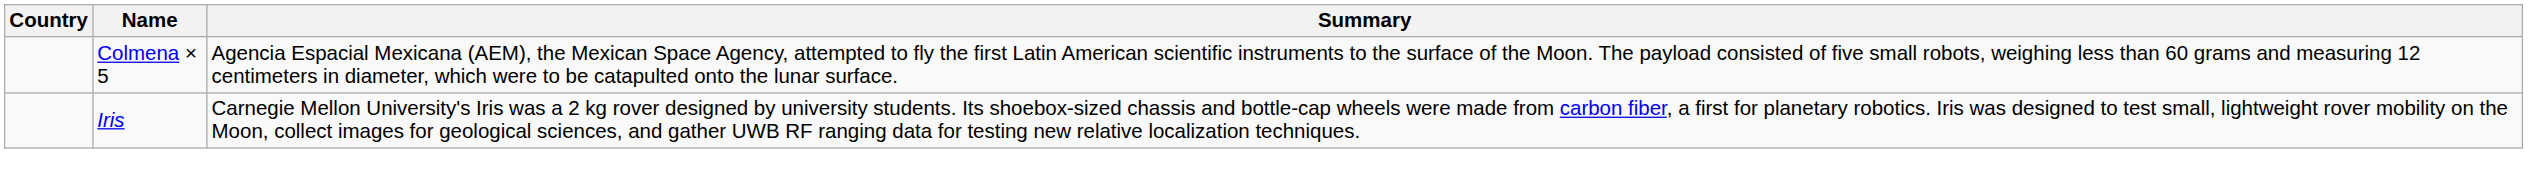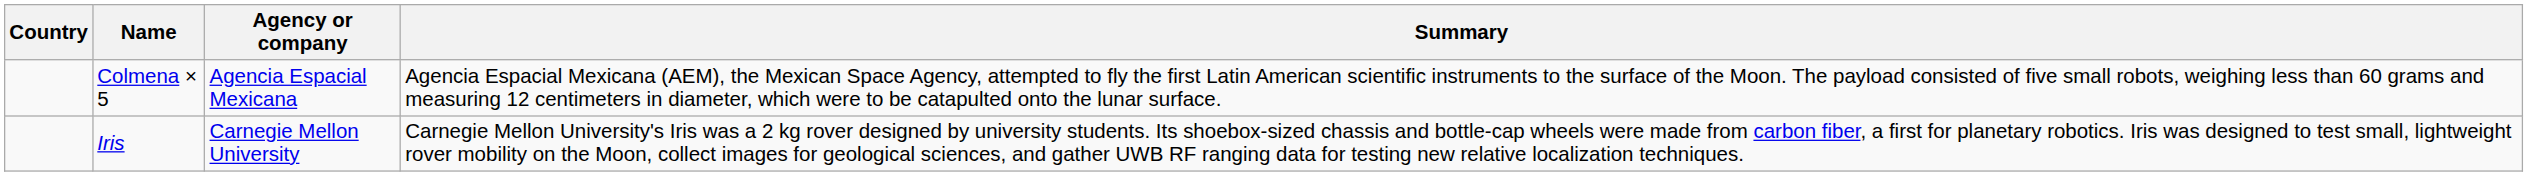 <table class="wikitable sortable">
 <tr>
 <th>Country</th>
 <th>Name</th>
+<th>Agency or company</th>
 <th>Summary</th>
 </tr>
 <tr>
 <td></td>
 <td><a href='#'>Colmena</a> × 5</td>
+<td><a href='#'>Agencia Espacial Mexicana</a></td>
 <td>Agencia Espacial Mexicana (AEM), the Mexican Space Agency, attempted to fly the first Latin American scientific instruments to the surface of the Moon. The payload consisted of five small robots, weighing less than 60 grams and measuring 12 centimeters in diameter, which were to be catapulted onto the lunar surface.</td>
 </tr>
 <tr>
 <td></td>
 <td><em><a href='#'>Iris</a></em></td>
+<td><a href='#'>Carnegie Mellon University</a></td>
 <td>Carnegie Mellon University's Iris was a 2 kg rover designed by university students. Its shoebox-sized chassis and bottle-cap wheels were made from <a href='#'>carbon fiber</a>, a first for planetary robotics. Iris was designed to test small, lightweight rover mobility on the Moon, collect images for geological sciences, and gather UWB RF ranging data for testing new relative localization techniques.</td>
 </tr>
 </table>
